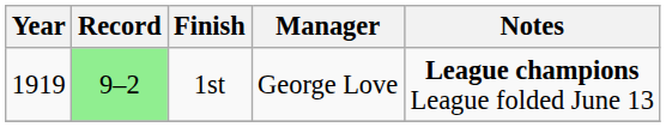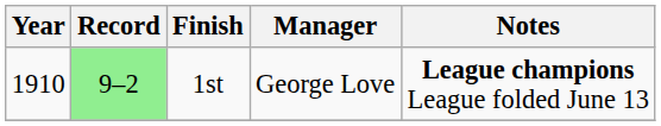 <table class="wikitable">
 <tr>
 <th>Year</th>
 <th>Record</th>
 <th>Finish</th>
 <th>Manager</th>
 <th>Notes</th>
 </tr>
 <tr align=center>
-<td>1919</td>
+<td>1910</td>
 <td style="background: lightgreen;">9–2</td>
 <td>1st</td>
 <td>George Love</td>
 <td><strong>League champions</strong><br>League folded June 13</td>
 </tr>
 <tr align=center>
 </tr>
 </table>
